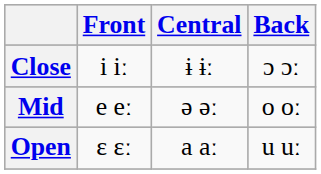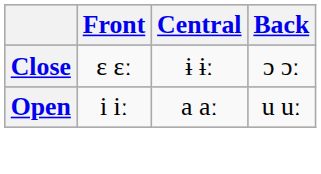 <table class="wikitable" style="text-align:center">
 <tr>
 <th></th>
 <th><a href='#'>Front</a></th>
 <th><a href='#'>Central</a></th>
 <th><a href='#'>Back</a></th>
 </tr>
 <tr align="center">
 <th><a href='#'>Close</a></th>
-<td>i iː</td>
+<td>ɛ ɛː</td>
 <td>ɨ ɨː</td>
 <td>ɔ ɔː</td>
 </tr>
 <tr align="center">
-<th><a href='#'>Mid</a></th>
-<td>e eː</td>
-<td>ə əː</td>
-<td>o oː</td>
-</tr>
-<tr align="center">
 <th><a href='#'>Open</a></th>
-<td>ɛ ɛː</td>
+<td>i iː</td>
 <td>a aː</td>
 <td>u uː</td>
 </tr>
 </table>
